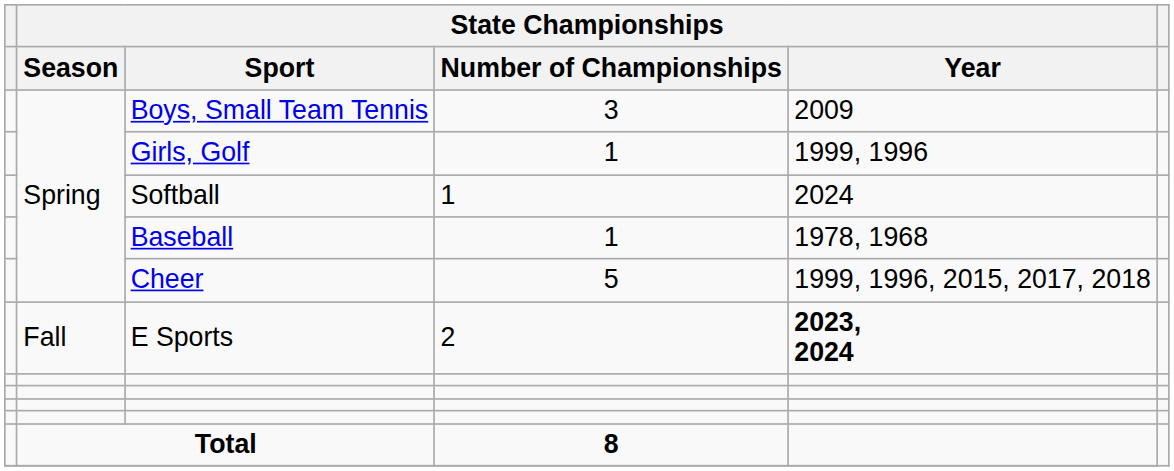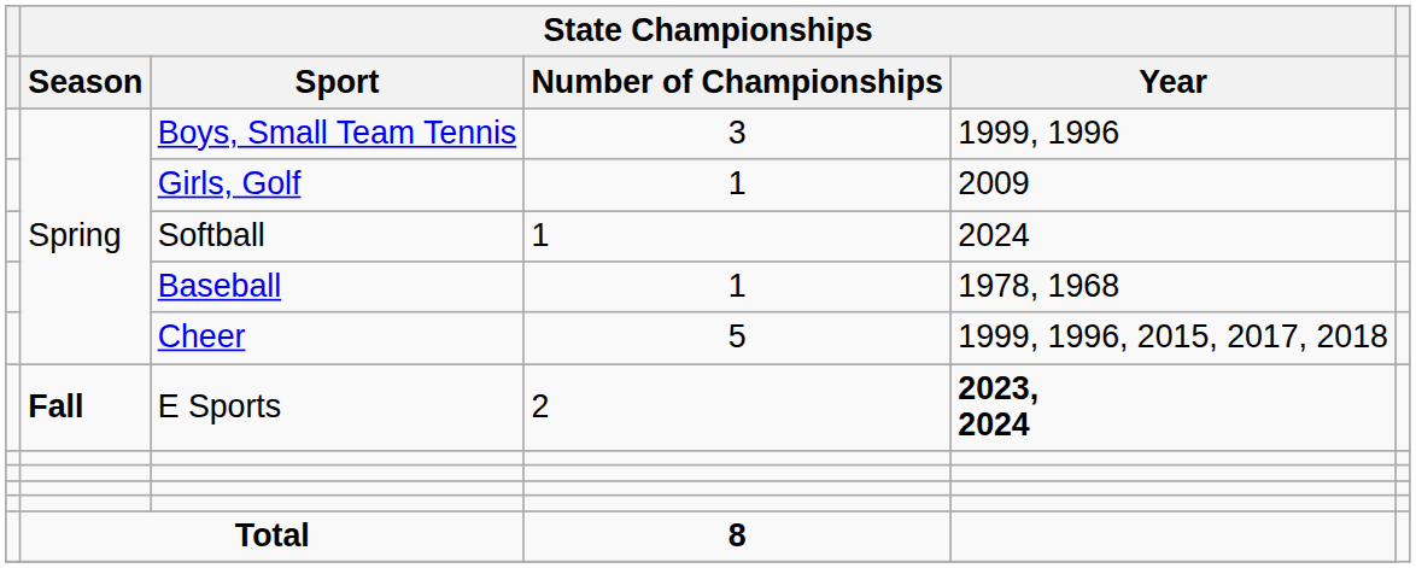 <table class="wikitable">
 <tr>
 <th></th>
 <th colspan="4">State Championships</th>
 <th></th>
 </tr>
 <tr>
 <th></th>
 <th>Season</th>
 <th>Sport</th>
 <th>Number of Championships</th>
 <th>Year</th>
 <th></th>
 </tr>
 <tr>
 <td></td>
 <td rowspan="5">Spring</td>
 <td><a href='#'>Boys, Small Team Tennis</a></td>
 <td align="center">3</td>
-<td>2009</td>
+<td>1999, 1996</td>
 <td></td>
 </tr>
 <tr>
 <td></td>
 <td><a href='#'>Girls, Golf</a></td>
 <td align="center">1</td>
-<td>1999, 1996</td>
+<td>2009</td>
 <td></td>
 </tr>
 <tr>
 <td></td>
 <td>Softball</td>
 <td>1</td>
 <td>2024</td>
 <td></td>
 </tr>
 <tr>
 <td></td>
 <td><a href='#'>Baseball</a></td>
 <td align="center">1</td>
 <td>1978, 1968</td>
 <td></td>
 </tr>
 <tr>
 <td></td>
 <td><a href='#'>Cheer</a></td>
 <td align="center">5</td>
 <td>1999, 1996, 2015, 2017, 2018</td>
 <td></td>
 </tr>
 <tr>
 <td></td>
-<td>Fall</td>
+<td><strong>Fall</strong></td>
 <td>E Sports</td>
 <td>2</td>
 <td><strong>2023,<br>2024</strong></td>
 <td></td>
 </tr>
 <tr>
 <td></td>
 <td></td>
 <td></td>
 <td></td>
 <td></td>
 <td></td>
 </tr>
 <tr>
 <td></td>
 <td></td>
 <td></td>
 <td></td>
 <td></td>
 <td></td>
 </tr>
 <tr>
 <td></td>
 <td></td>
 <td></td>
 <td></td>
 <td></td>
 <td></td>
 </tr>
 <tr>
 <td></td>
 <td></td>
 <td></td>
 <td></td>
 <td></td>
 <td></td>
 </tr>
 <tr>
 <td></td>
 <td colspan="2" align="center"><strong>Total</strong></td>
 <td align="center"><strong>8</strong></td>
 <td></td>
 </tr>
 <tr>
 </tr>
 </table>
